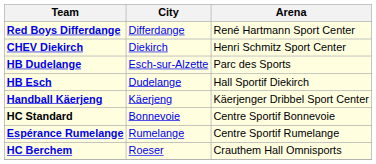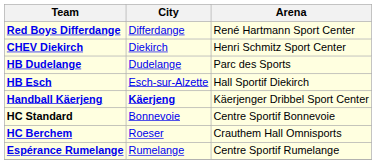 <table class="wikitable sortable">
 <tr>
 <th>Team</th>
 <th>City</th>
 <th>Arena</th>
 </tr>
 <tr bgcolor=ffffe0>
 <td><strong><a href='#'>Red Boys Differdange</a></strong></td>
 <td><a href='#'>Differdange</a></td>
 <td>René Hartmann Sport Center</td>
 </tr>
 <tr bgcolor=ffffe0>
 <td><strong><a href='#'>CHEV Diekirch</a></strong></td>
 <td><a href='#'>Diekirch</a></td>
 <td>Henri Schmitz Sport Center</td>
 </tr>
 <tr bgcolor=ffffe0>
 <td><strong><a href='#'>HB Dudelange</a></strong></td>
-<td><a href='#'>Esch-sur-Alzette</a></td>
+<td><a href='#'>Dudelange</a></td>
 <td>Parc des Sports</td>
 </tr>
 <tr bgcolor=ffffe0>
 <td><strong><a href='#'>HB Esch</a></strong></td>
-<td><a href='#'>Dudelange</a></td>
+<td><a href='#'>Esch-sur-Alzette</a></td>
 <td>Hall Sportif Diekirch</td>
 </tr>
 <tr bgcolor=ffffe0>
 <td><strong><a href='#'>Handball Käerjeng</a></strong></td>
-<td><a href='#'>Käerjeng</a></td>
+<td><strong><a href='#'>Käerjeng</a></strong></td>
 <td>Käerjenger Dribbel Sport Center</td>
 </tr>
 <tr bgcolor=ffffe0>
 <td><strong>HC Standard</strong></td>
 <td><a href='#'>Bonnevoie</a></td>
 <td>Centre Sportif Bonnevoie</td>
 </tr>
 <tr bgcolor=ffffe0>
+<td><strong><a href='#'>HC Berchem</a></strong></td>
+<td><a href='#'>Roeser</a></td>
+<td>Crauthem Hall Omnisports</td>
+</tr>
+<tr bgcolor=ffffe0>
 <td><strong><a href='#'>Espérance Rumelange</a></strong></td>
 <td><a href='#'>Rumelange</a></td>
 <td>Centre Sportif Rumelange</td>
 </tr>
-<tr bgcolor=ffffe0>
-<td><strong><a href='#'>HC Berchem</a></strong></td>
-<td><a href='#'>Roeser</a></td>
-<td>Crauthem Hall Omnisports</td>
-</tr>
 <tr>
 </tr>
 </table>
